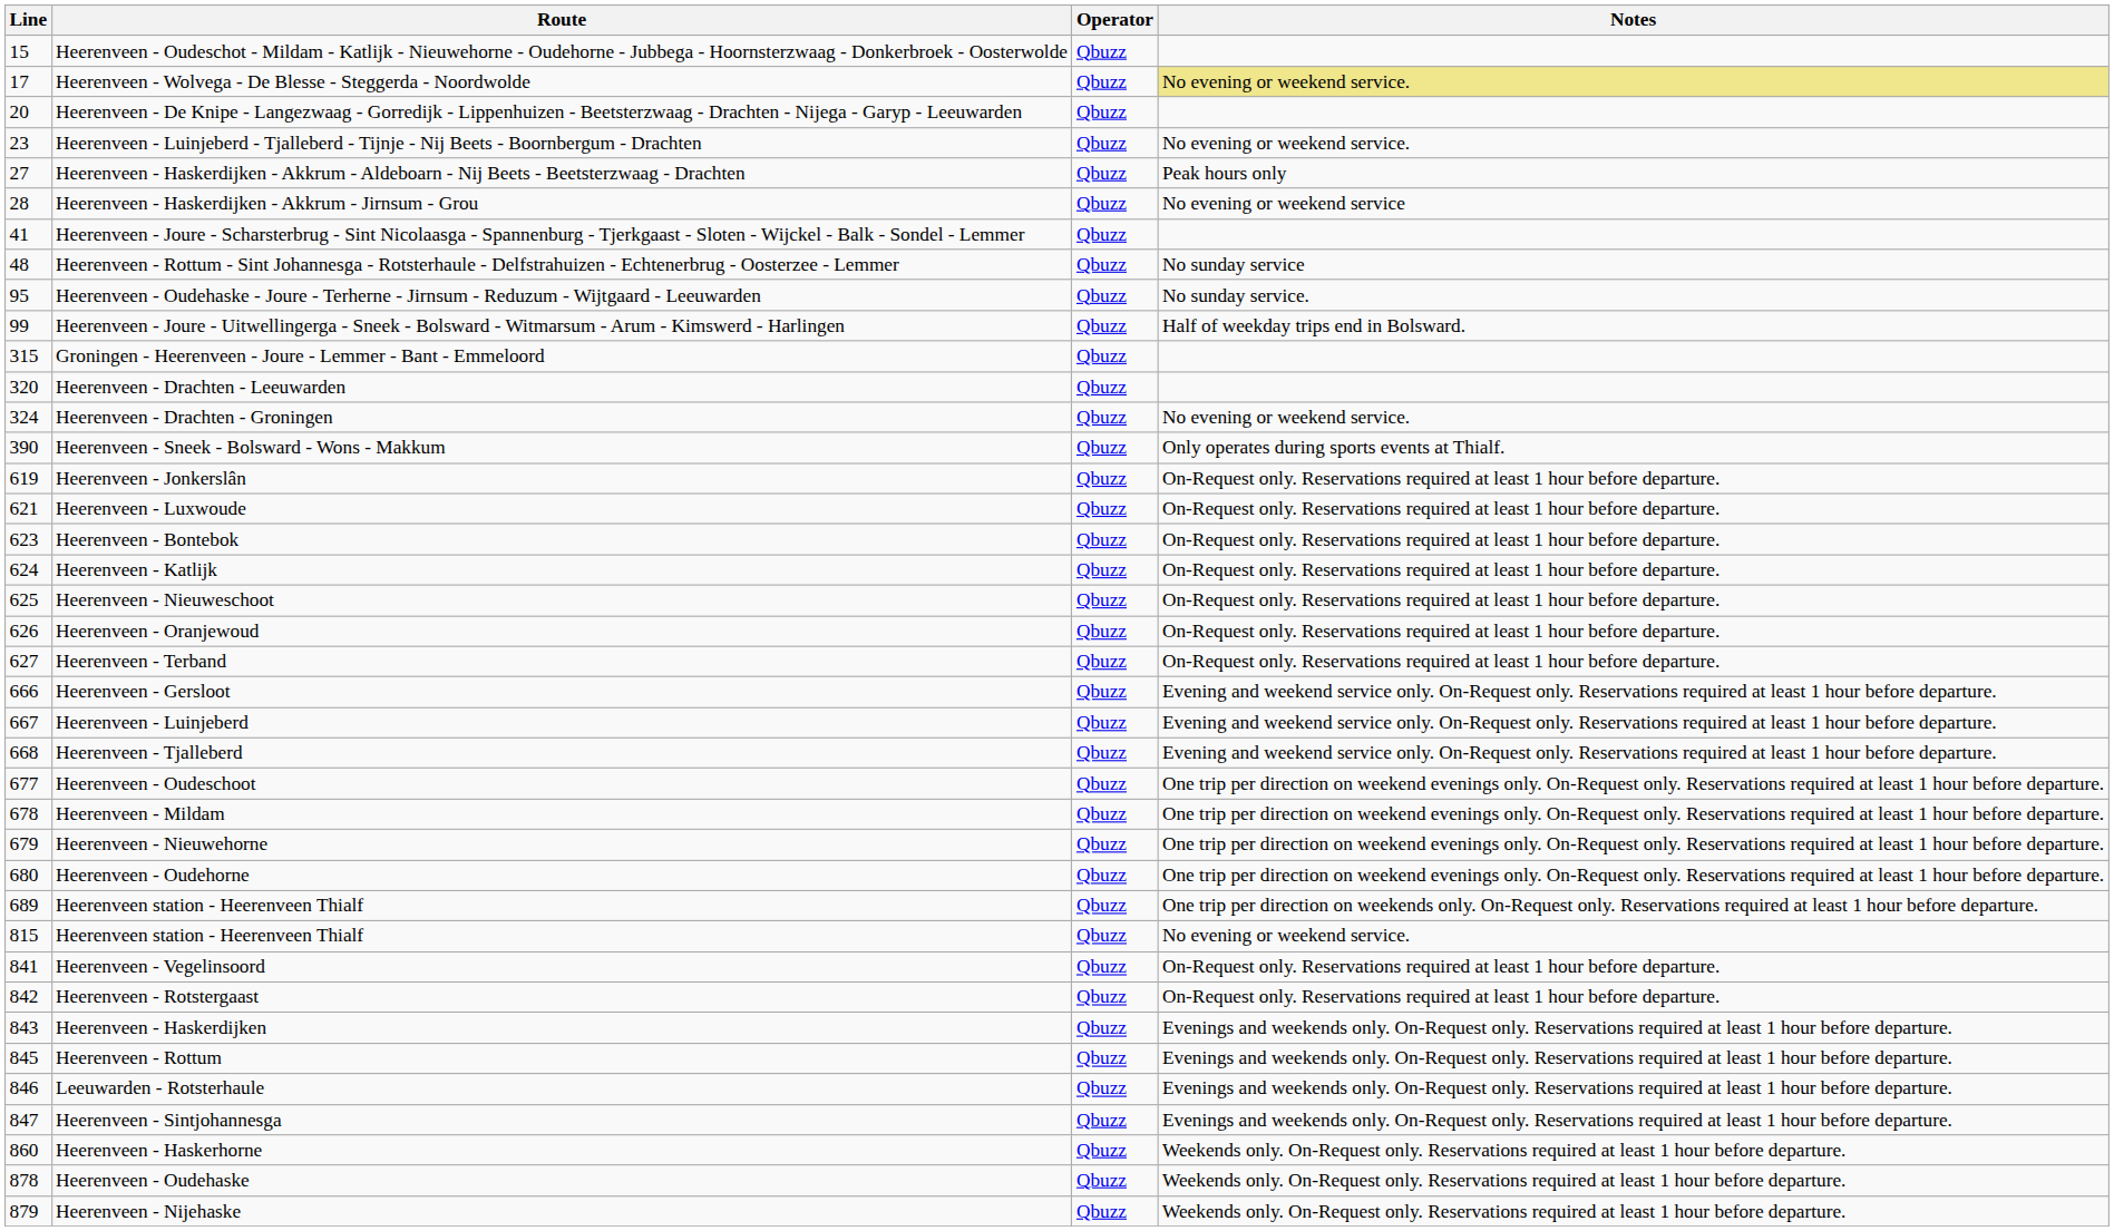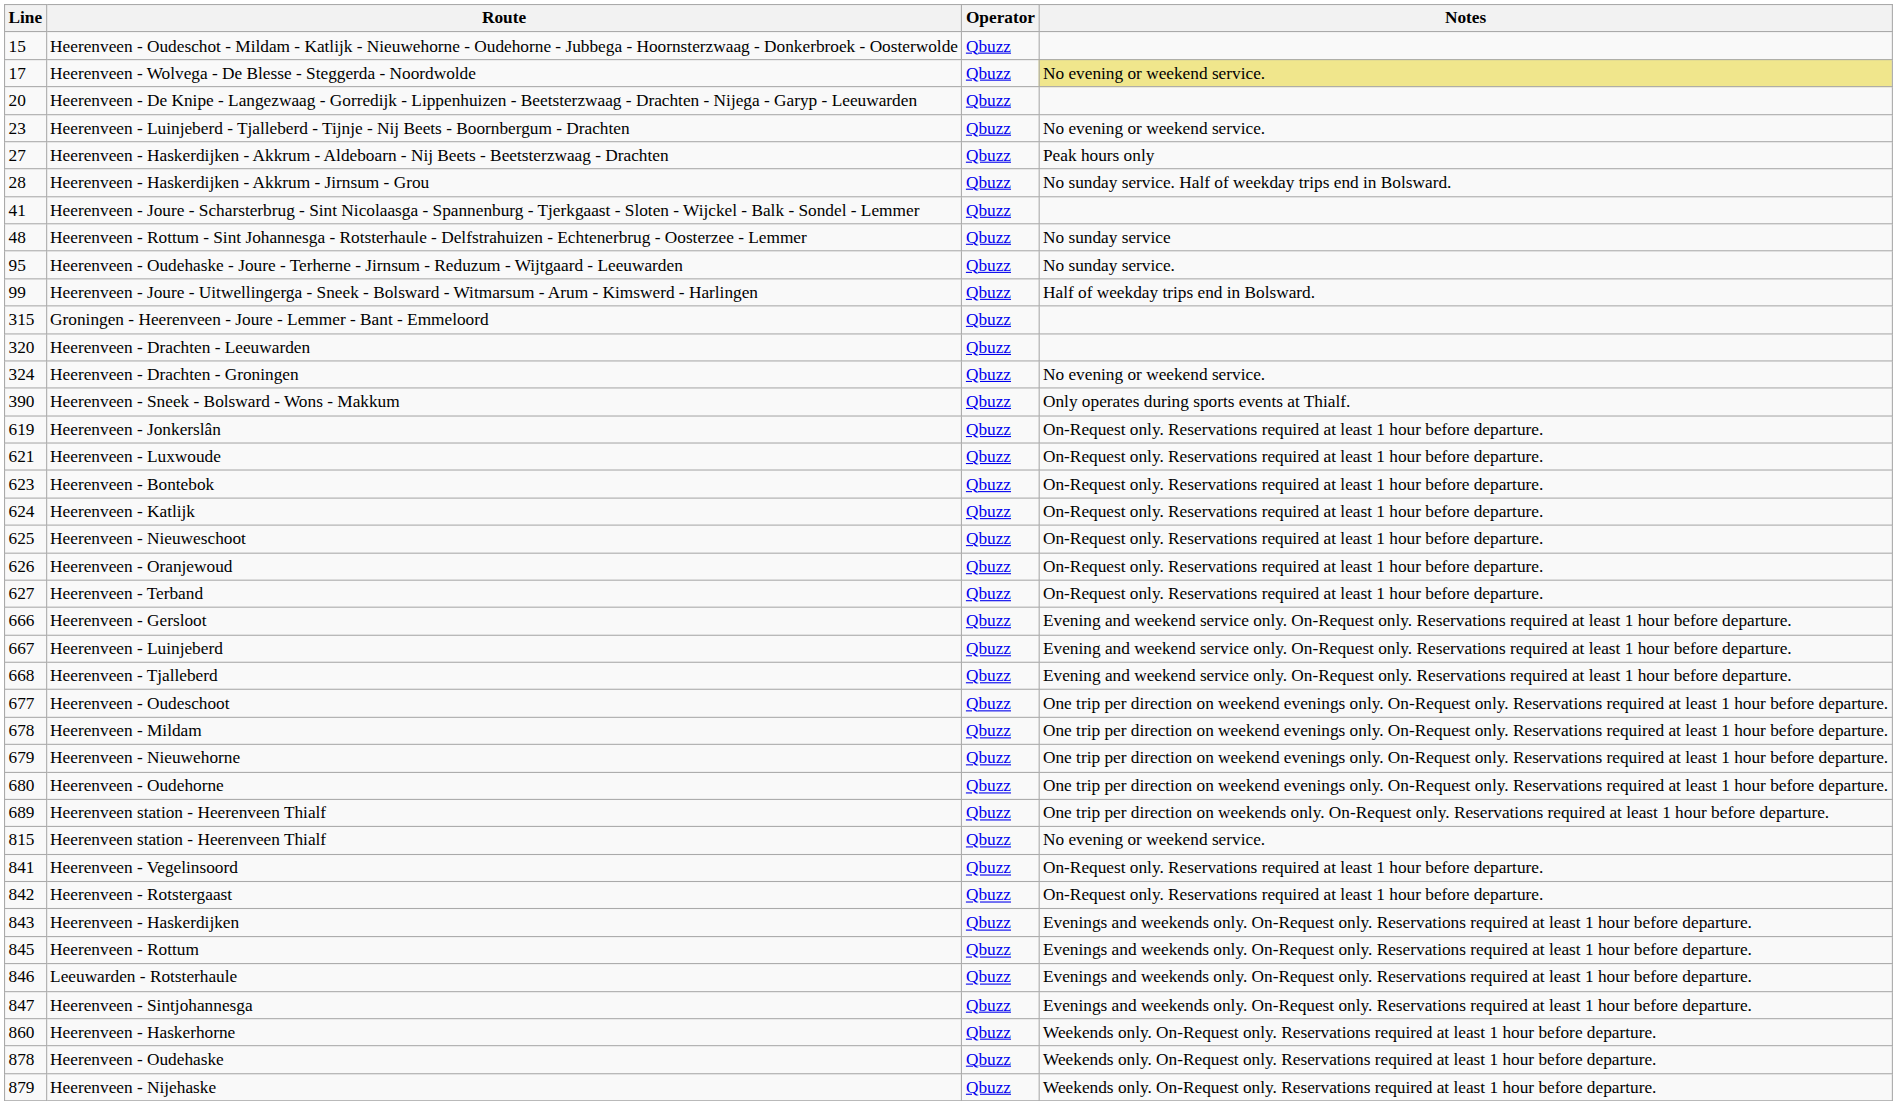 <table class="wikitable">
 <tr>
 <th>Line</th>
 <th>Route</th>
 <th>Operator</th>
 <th>Notes</th>
 </tr>
 <tr>
 <td>15</td>
 <td>Heerenveen - Oudeschot - Mildam - Katlijk - Nieuwehorne - Oudehorne - Jubbega - Hoornsterzwaag - Donkerbroek - Oosterwolde</td>
 <td><a href='#'>Qbuzz</a></td>
 <td></td>
 </tr>
 <tr>
 <td>17</td>
 <td>Heerenveen - Wolvega - De Blesse - Steggerda - Noordwolde</td>
 <td><a href='#'>Qbuzz</a></td>
 <td style="background: khaki;">No evening or weekend service.</td>
 </tr>
 <tr>
 <td>20</td>
 <td>Heerenveen - De Knipe - Langezwaag - Gorredijk - Lippenhuizen - Beetsterzwaag - Drachten - Nijega - Garyp - Leeuwarden</td>
 <td><a href='#'>Qbuzz</a></td>
 <td></td>
 </tr>
 <tr>
 <td>23</td>
 <td>Heerenveen - Luinjeberd - Tjalleberd - Tijnje - Nij Beets - Boornbergum - Drachten</td>
 <td><a href='#'>Qbuzz</a></td>
 <td>No evening or weekend service.</td>
 </tr>
 <tr>
 <td>27</td>
 <td>Heerenveen - Haskerdijken - Akkrum - Aldeboarn - Nij Beets - Beetsterzwaag - Drachten</td>
 <td><a href='#'>Qbuzz</a></td>
 <td>Peak hours only</td>
 </tr>
 <tr>
 <td>28</td>
 <td>Heerenveen - Haskerdijken - Akkrum - Jirnsum - Grou</td>
 <td><a href='#'>Qbuzz</a></td>
-<td>No evening or weekend service</td>
+<td>No sunday service. Half of weekday trips end in Bolsward.</td>
 </tr>
 <tr>
 <td>41</td>
 <td>Heerenveen - Joure - Scharsterbrug - Sint Nicolaasga - Spannenburg - Tjerkgaast - Sloten - Wijckel - Balk - Sondel - Lemmer</td>
 <td><a href='#'>Qbuzz</a></td>
 <td></td>
 </tr>
 <tr>
 <td>48</td>
 <td>Heerenveen - Rottum - Sint Johannesga - Rotsterhaule - Delfstrahuizen - Echtenerbrug - Oosterzee - Lemmer</td>
 <td><a href='#'>Qbuzz</a></td>
 <td>No sunday service</td>
 </tr>
 <tr>
 <td>95</td>
 <td>Heerenveen - Oudehaske - Joure - Terherne - Jirnsum - Reduzum - Wijtgaard - Leeuwarden</td>
 <td><a href='#'>Qbuzz</a></td>
 <td>No sunday service.</td>
 </tr>
 <tr>
 <td>99</td>
 <td>Heerenveen - Joure - Uitwellingerga - Sneek - Bolsward - Witmarsum - Arum - Kimswerd - Harlingen</td>
 <td><a href='#'>Qbuzz</a></td>
 <td>Half of weekday trips end in Bolsward.</td>
 </tr>
 <tr>
 <td>315</td>
 <td>Groningen - Heerenveen - Joure - Lemmer - Bant - Emmeloord</td>
 <td><a href='#'>Qbuzz</a></td>
 <td></td>
 </tr>
 <tr>
 <td>320</td>
 <td>Heerenveen - Drachten - Leeuwarden</td>
 <td><a href='#'>Qbuzz</a></td>
 <td></td>
 </tr>
 <tr>
 <td>324</td>
 <td>Heerenveen - Drachten - Groningen</td>
 <td><a href='#'>Qbuzz</a></td>
 <td>No evening or weekend service.</td>
 </tr>
 <tr>
 <td>390</td>
 <td>Heerenveen - Sneek - Bolsward - Wons - Makkum</td>
 <td><a href='#'>Qbuzz</a></td>
 <td>Only operates during sports events at Thialf.</td>
 </tr>
 <tr>
 <td>619</td>
 <td>Heerenveen - Jonkerslân</td>
 <td><a href='#'>Qbuzz</a></td>
 <td>On-Request only. Reservations required at least 1 hour before departure.</td>
 </tr>
 <tr>
 <td>621</td>
 <td>Heerenveen - Luxwoude</td>
 <td><a href='#'>Qbuzz</a></td>
 <td>On-Request only. Reservations required at least 1 hour before departure.</td>
 </tr>
 <tr>
 <td>623</td>
 <td>Heerenveen - Bontebok</td>
 <td><a href='#'>Qbuzz</a></td>
 <td>On-Request only. Reservations required at least 1 hour before departure.</td>
 </tr>
 <tr>
 <td>624</td>
 <td>Heerenveen - Katlijk</td>
 <td><a href='#'>Qbuzz</a></td>
 <td>On-Request only. Reservations required at least 1 hour before departure.</td>
 </tr>
 <tr>
 <td>625</td>
 <td>Heerenveen - Nieuweschoot</td>
 <td><a href='#'>Qbuzz</a></td>
 <td>On-Request only. Reservations required at least 1 hour before departure.</td>
 </tr>
 <tr>
 <td>626</td>
 <td>Heerenveen - Oranjewoud</td>
 <td><a href='#'>Qbuzz</a></td>
 <td>On-Request only. Reservations required at least 1 hour before departure.</td>
 </tr>
 <tr>
 <td>627</td>
 <td>Heerenveen - Terband</td>
 <td><a href='#'>Qbuzz</a></td>
 <td>On-Request only. Reservations required at least 1 hour before departure.</td>
 </tr>
 <tr>
 <td>666</td>
 <td>Heerenveen - Gersloot</td>
 <td><a href='#'>Qbuzz</a></td>
 <td>Evening and weekend service only. On-Request only. Reservations required at least 1 hour before departure.</td>
 </tr>
 <tr>
 <td>667</td>
 <td>Heerenveen - Luinjeberd</td>
 <td><a href='#'>Qbuzz</a></td>
 <td>Evening and weekend service only. On-Request only. Reservations required at least 1 hour before departure.</td>
 </tr>
 <tr>
 <td>668</td>
 <td>Heerenveen - Tjalleberd</td>
 <td><a href='#'>Qbuzz</a></td>
 <td>Evening and weekend service only. On-Request only. Reservations required at least 1 hour before departure.</td>
 </tr>
 <tr>
 <td>677</td>
 <td>Heerenveen - Oudeschoot</td>
 <td><a href='#'>Qbuzz</a></td>
 <td>One trip per direction on weekend evenings only. On-Request only. Reservations required at least 1 hour before departure.</td>
 </tr>
 <tr>
 <td>678</td>
 <td>Heerenveen - Mildam</td>
 <td><a href='#'>Qbuzz</a></td>
 <td>One trip per direction on weekend evenings only. On-Request only. Reservations required at least 1 hour before departure.</td>
 </tr>
 <tr>
 <td>679</td>
 <td>Heerenveen - Nieuwehorne</td>
 <td><a href='#'>Qbuzz</a></td>
 <td>One trip per direction on weekend evenings only. On-Request only. Reservations required at least 1 hour before departure.</td>
 </tr>
 <tr>
 <td>680</td>
 <td>Heerenveen - Oudehorne</td>
 <td><a href='#'>Qbuzz</a></td>
 <td>One trip per direction on weekend evenings only. On-Request only. Reservations required at least 1 hour before departure.</td>
 </tr>
 <tr>
 <td>689</td>
 <td>Heerenveen station - Heerenveen Thialf</td>
 <td><a href='#'>Qbuzz</a></td>
 <td>One trip per direction on weekends only. On-Request only. Reservations required at least 1 hour before departure.</td>
 </tr>
 <tr>
 <td>815</td>
 <td>Heerenveen station - Heerenveen Thialf</td>
 <td><a href='#'>Qbuzz</a></td>
 <td>No evening or weekend service.</td>
 </tr>
 <tr>
 <td>841</td>
 <td>Heerenveen - Vegelinsoord</td>
 <td><a href='#'>Qbuzz</a></td>
 <td>On-Request only. Reservations required at least 1 hour before departure.</td>
 </tr>
 <tr>
 <td>842</td>
 <td>Heerenveen - Rotstergaast</td>
 <td><a href='#'>Qbuzz</a></td>
 <td>On-Request only. Reservations required at least 1 hour before departure.</td>
 </tr>
 <tr>
 <td>843</td>
 <td>Heerenveen - Haskerdijken</td>
 <td><a href='#'>Qbuzz</a></td>
 <td>Evenings and weekends only. On-Request only. Reservations required at least 1 hour before departure.</td>
 </tr>
 <tr>
 <td>845</td>
 <td>Heerenveen - Rottum</td>
 <td><a href='#'>Qbuzz</a></td>
 <td>Evenings and weekends only. On-Request only. Reservations required at least 1 hour before departure.</td>
 </tr>
 <tr>
 <td>846</td>
 <td>Leeuwarden - Rotsterhaule</td>
 <td><a href='#'>Qbuzz</a></td>
 <td>Evenings and weekends only. On-Request only. Reservations required at least 1 hour before departure.</td>
 </tr>
 <tr>
 <td>847</td>
 <td>Heerenveen - Sintjohannesga</td>
 <td><a href='#'>Qbuzz</a></td>
 <td>Evenings and weekends only. On-Request only. Reservations required at least 1 hour before departure.</td>
 </tr>
 <tr>
 <td>860</td>
 <td>Heerenveen - Haskerhorne</td>
 <td><a href='#'>Qbuzz</a></td>
 <td>Weekends only. On-Request only. Reservations required at least 1 hour before departure.</td>
 </tr>
 <tr>
 <td>878</td>
 <td>Heerenveen - Oudehaske</td>
 <td><a href='#'>Qbuzz</a></td>
 <td>Weekends only. On-Request only. Reservations required at least 1 hour before departure.</td>
 </tr>
 <tr>
 <td>879</td>
 <td>Heerenveen - Nijehaske</td>
 <td><a href='#'>Qbuzz</a></td>
 <td>Weekends only. On-Request only. Reservations required at least 1 hour before departure.</td>
 </tr>
 </table>
